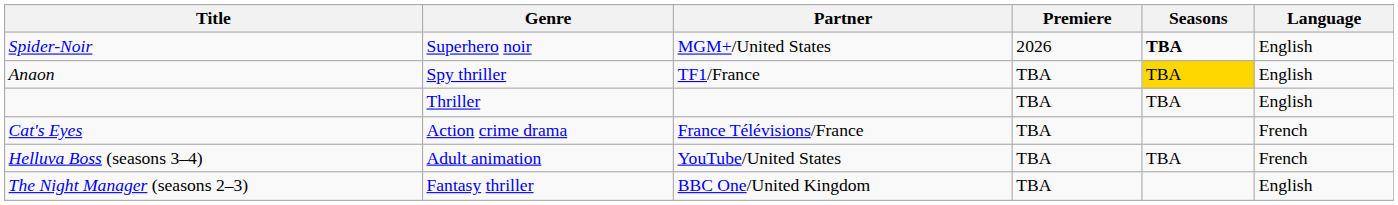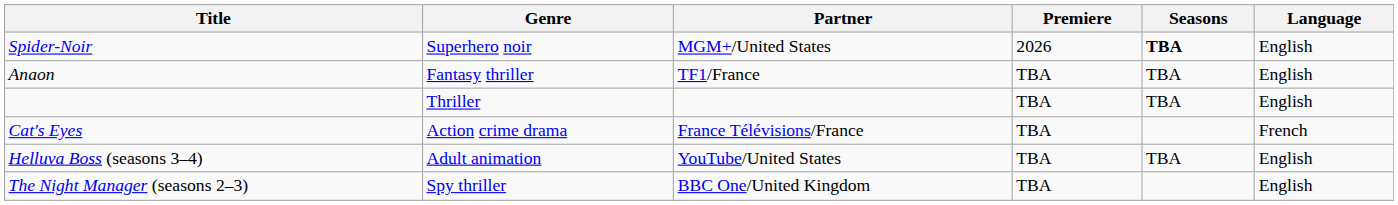 <table class="wikitable sortable" style="width:100%;">
 <tr>
 <th>Title</th>
 <th>Genre</th>
 <th>Partner</th>
 <th>Premiere</th>
 <th>Seasons</th>
 <th>Language</th>
 </tr>
 <tr>
 <td><em><a href='#'>Spider-Noir</a></em></td>
 <td><a href='#'>Superhero</a> <a href='#'>noir</a></td>
 <td><a href='#'>MGM+</a>/United States</td>
 <td>2026</td>
 <td><strong>TBA</strong></td>
 <td>English</td>
 </tr>
 <tr>
 <td><em>Anaon</em></td>
-<td><a href='#'>Spy thriller</a></td>
+<td><a href='#'>Fantasy</a> <a href='#'>thriller</a></td>
 <td><a href='#'>TF1</a>/France</td>
 <td>TBA</td>
-<td style="background: gold;">TBA</td>
+<td>TBA</td>
 <td>English</td>
 </tr>
 <tr>
 <td><em></em></td>
 <td><a href='#'>Thriller</a></td>
 <td></td>
 <td>TBA</td>
 <td>TBA</td>
 <td>English</td>
 </tr>
 <tr>
 <td><em><a href='#'>Cat's Eyes</a></em></td>
 <td><a href='#'>Action</a> <a href='#'>crime drama</a></td>
 <td><a href='#'>France Télévisions</a>/France</td>
 <td>TBA</td>
 <td></td>
 <td>French</td>
 </tr>
 <tr>
 <td><em><a href='#'>Helluva Boss</a></em> (seasons 3–4)</td>
 <td><a href='#'>Adult animation</a></td>
 <td><a href='#'>YouTube</a>/United States</td>
 <td>TBA</td>
 <td>TBA</td>
-<td>French</td>
+<td>English</td>
 </tr>
 <tr>
 <td><em><a href='#'>The Night Manager</a></em> (seasons 2–3)</td>
-<td><a href='#'>Fantasy</a> <a href='#'>thriller</a></td>
+<td><a href='#'>Spy thriller</a></td>
 <td><a href='#'>BBC One</a>/United Kingdom</td>
 <td>TBA</td>
 <td></td>
 <td>English</td>
 </tr>
 </table>
